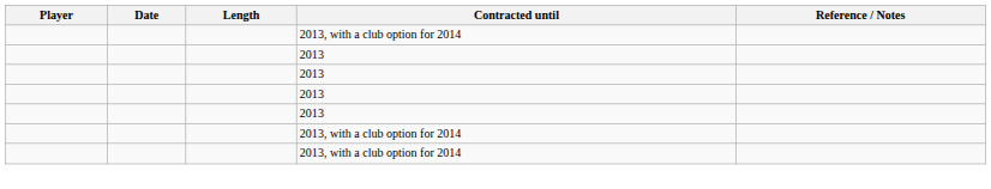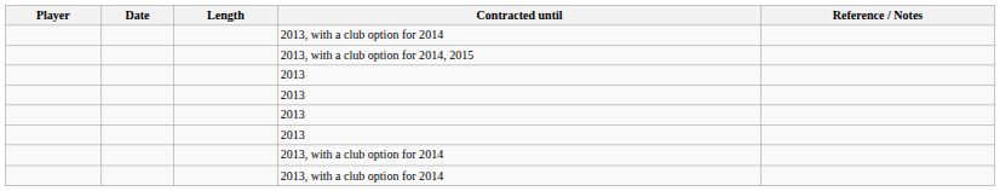 <table class="wikitable sortable" style="width:98%; text-align:center; font-size:95%; text-align:left;">
 <tr>
 <th>Player</th>
 <th>Date</th>
 <th>Length</th>
 <th>Contracted until</th>
 <th>Reference / Notes</th>
 </tr>
 <tr>
 <td></td>
 <td></td>
 <td></td>
 <td>2013, with a club option for 2014</td>
+<td></td>
+</tr>
+<tr>
+<td></td>
+<td></td>
+<td></td>
+<td>2013, with a club option for 2014, 2015</td>
 <td></td>
 </tr>
 <tr>
 <td></td>
 <td></td>
 <td></td>
 <td>2013</td>
 <td></td>
 </tr>
 <tr>
 <td></td>
 <td></td>
 <td></td>
 <td>2013</td>
 <td></td>
 </tr>
 <tr>
 <td></td>
 <td></td>
 <td></td>
 <td>2013</td>
 <td></td>
 </tr>
 <tr>
 <td></td>
 <td></td>
 <td></td>
 <td>2013</td>
 <td></td>
 </tr>
 <tr>
 <td></td>
 <td></td>
 <td></td>
 <td>2013, with a club option for 2014</td>
 <td></td>
 </tr>
 <tr>
 <td></td>
 <td></td>
 <td></td>
 <td>2013, with a club option for 2014</td>
 <td></td>
 </tr>
 </table>
